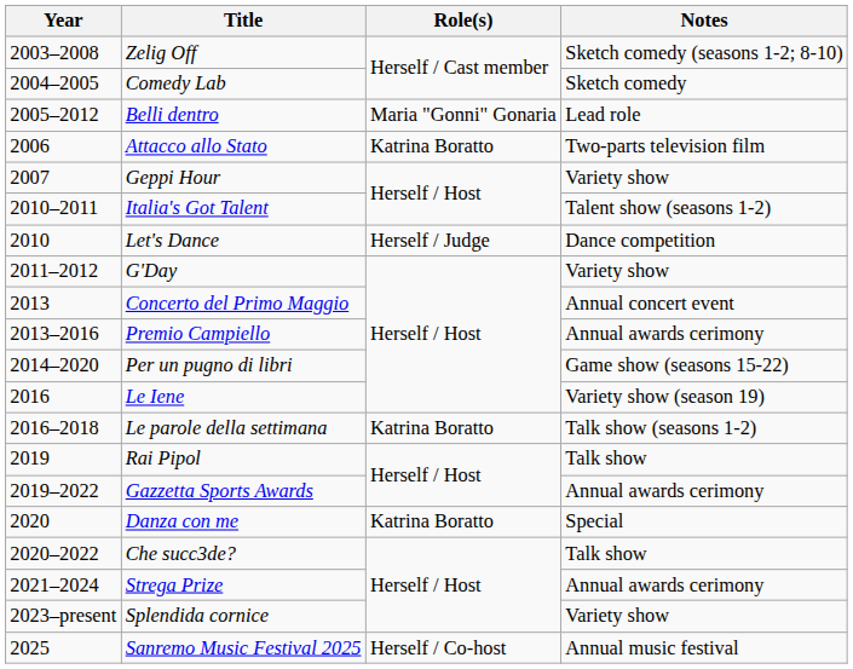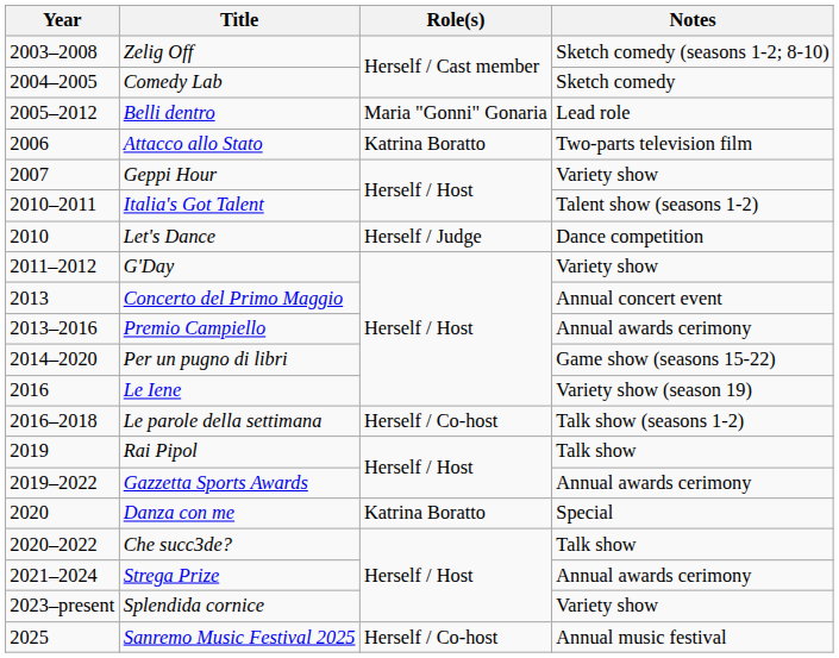 <table class="wikitable plainrowheaders sortable">
 <tr>
 <th scope="col">Year</th>
 <th scope="col">Title</th>
 <th scope="col">Role(s)</th>
 <th scope="col" class="unsortable">Notes</th>
 </tr>
 <tr>
 <td>2003–2008</td>
 <td><em>Zelig Off</em></td>
 <td rowspan=2>Herself / Cast member</td>
 <td>Sketch comedy (seasons 1-2; 8-10)</td>
 </tr>
 <tr>
 <td>2004–2005</td>
 <td><em>Comedy Lab</em></td>
 <td>Sketch comedy</td>
 </tr>
 <tr>
 <td>2005–2012</td>
 <td><em><a href='#'>Belli dentro</a></em></td>
 <td>Maria "Gonni" Gonaria</td>
 <td>Lead role</td>
 </tr>
 <tr>
 <td>2006</td>
 <td><em><a href='#'>Attacco allo Stato</a></em></td>
 <td>Katrina Boratto</td>
 <td>Two-parts television film</td>
 </tr>
 <tr>
 <td>2007</td>
 <td><em>Geppi Hour</em></td>
 <td rowspan=2>Herself / Host</td>
 <td>Variety show</td>
 </tr>
 <tr>
 <td>2010–2011</td>
 <td><em><a href='#'>Italia's Got Talent</a></em></td>
 <td>Talent show (seasons 1-2)</td>
 </tr>
 <tr>
 <td>2010</td>
 <td><em>Let's Dance</em></td>
 <td>Herself / Judge</td>
 <td>Dance competition</td>
 </tr>
 <tr>
 <td>2011–2012</td>
 <td><em>G'Day</em></td>
 <td rowspan=5>Herself / Host</td>
 <td>Variety show</td>
 </tr>
 <tr>
 <td>2013</td>
 <td><em><a href='#'>Concerto del Primo Maggio</a></em></td>
 <td>Annual concert event</td>
 </tr>
 <tr>
 <td>2013–2016</td>
 <td><em><a href='#'>Premio Campiello</a></em></td>
 <td>Annual awards cerimony</td>
 </tr>
 <tr>
 <td>2014–2020</td>
 <td><em>Per un pugno di libri</em></td>
 <td>Game show (seasons 15-22)</td>
 </tr>
 <tr>
 <td>2016</td>
 <td><em><a href='#'>Le Iene</a></em></td>
 <td>Variety show (season 19)</td>
 </tr>
 <tr>
 <td>2016–2018</td>
 <td><em>Le parole della settimana</em></td>
-<td>Katrina Boratto</td>
+<td>Herself / Co-host</td>
 <td>Talk show (seasons 1-2)</td>
 </tr>
 <tr>
 <td>2019</td>
 <td><em>Rai Pipol</em></td>
 <td rowspan=2>Herself / Host</td>
 <td>Talk show</td>
 </tr>
 <tr>
 <td>2019–2022</td>
 <td><em><a href='#'>Gazzetta Sports Awards</a></em></td>
 <td>Annual awards cerimony</td>
 </tr>
 <tr>
 <td>2020</td>
 <td><em><a href='#'>Danza con me</a></em></td>
 <td>Katrina Boratto</td>
 <td>Special</td>
 </tr>
 <tr>
 <td>2020–2022</td>
 <td><em>Che succ3de?</em></td>
 <td rowspan=3>Herself / Host</td>
 <td>Talk show</td>
 </tr>
 <tr>
 <td>2021–2024</td>
 <td><em><a href='#'>Strega Prize</a></em></td>
 <td>Annual awards cerimony</td>
 </tr>
 <tr>
 <td>2023–present</td>
 <td><em>Splendida cornice</em></td>
 <td>Variety show</td>
 </tr>
 <tr>
 <td>2025</td>
 <td><em><a href='#'>Sanremo Music Festival 2025</a></em></td>
 <td>Herself / Co-host</td>
 <td>Annual music festival</td>
 </tr>
 </table>
